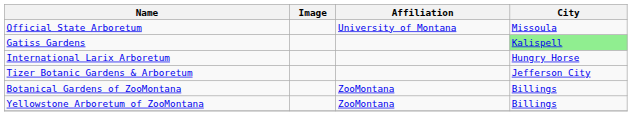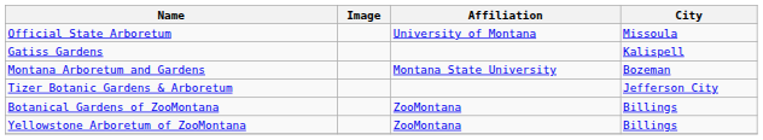 <table class="wikitable" style="width:98%">
 <tr>
 <th>Name</th>
 <th>Image</th>
 <th>Affiliation</th>
 <th>City</th>
 </tr>
 <tr>
 <td><a href='#'>Official State Arboretum</a></td>
 <td></td>
 <td><a href='#'>University of Montana</a></td>
 <td><a href='#'>Missoula</a></td>
 </tr>
 <tr>
 <td><a href='#'>Gatiss Gardens</a></td>
 <td></td>
 <td></td>
-<td style="background: lightgreen;"><a href='#'>Kalispell</a></td>
+<td><a href='#'>Kalispell</a></td>
 </tr>
 <tr>
-<td><a href='#'>International Larix Arboretum</a></td>
+<td><a href='#'>Montana Arboretum and Gardens</a></td>
 <td></td>
-<td></td>
-<td><a href='#'>Hungry Horse</a></td>
+<td><a href='#'>Montana State University</a></td>
+<td><a href='#'>Bozeman</a></td>
 </tr>
 <tr>
 <td><a href='#'>Tizer Botanic Gardens & Arboretum</a></td>
 <td></td>
 <td></td>
 <td><a href='#'>Jefferson City</a></td>
 </tr>
 <tr>
 <td><a href='#'>Botanical Gardens of ZooMontana</a></td>
 <td></td>
 <td><a href='#'>ZooMontana</a></td>
 <td><a href='#'>Billings</a></td>
 </tr>
 <tr>
 <td><a href='#'>Yellowstone Arboretum of ZooMontana</a></td>
 <td></td>
 <td><a href='#'>ZooMontana</a></td>
 <td><a href='#'>Billings</a></td>
 </tr>
 <tr>
 </tr>
 </table>
